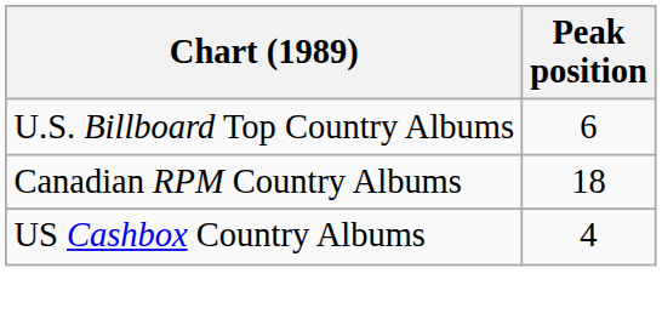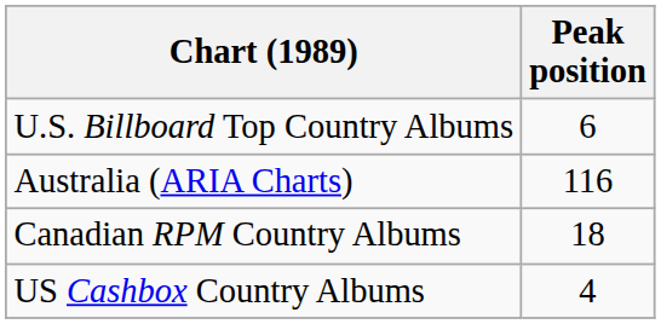 <table class="wikitable sortable plainrowheaders">
 <tr>
 <th>Chart (1989)</th>
 <th>Peak<br>position</th>
 </tr>
 <tr>
 <td>U.S. <em>Billboard</em> Top Country Albums</td>
 <td align="center">6</td>
 </tr>
 <tr>
+<td>Australia (<a href='#'>ARIA Charts</a>)</td>
+<td align="center">116</td>
+</tr>
+<tr>
 <td>Canadian <em>RPM</em> Country Albums</td>
 <td align="center">18</td>
 </tr>
 <tr>
 <td>US <em><a href='#'>Cashbox</a></em> Country Albums</td>
 <td align="center">4</td>
 </tr>
 </table>
